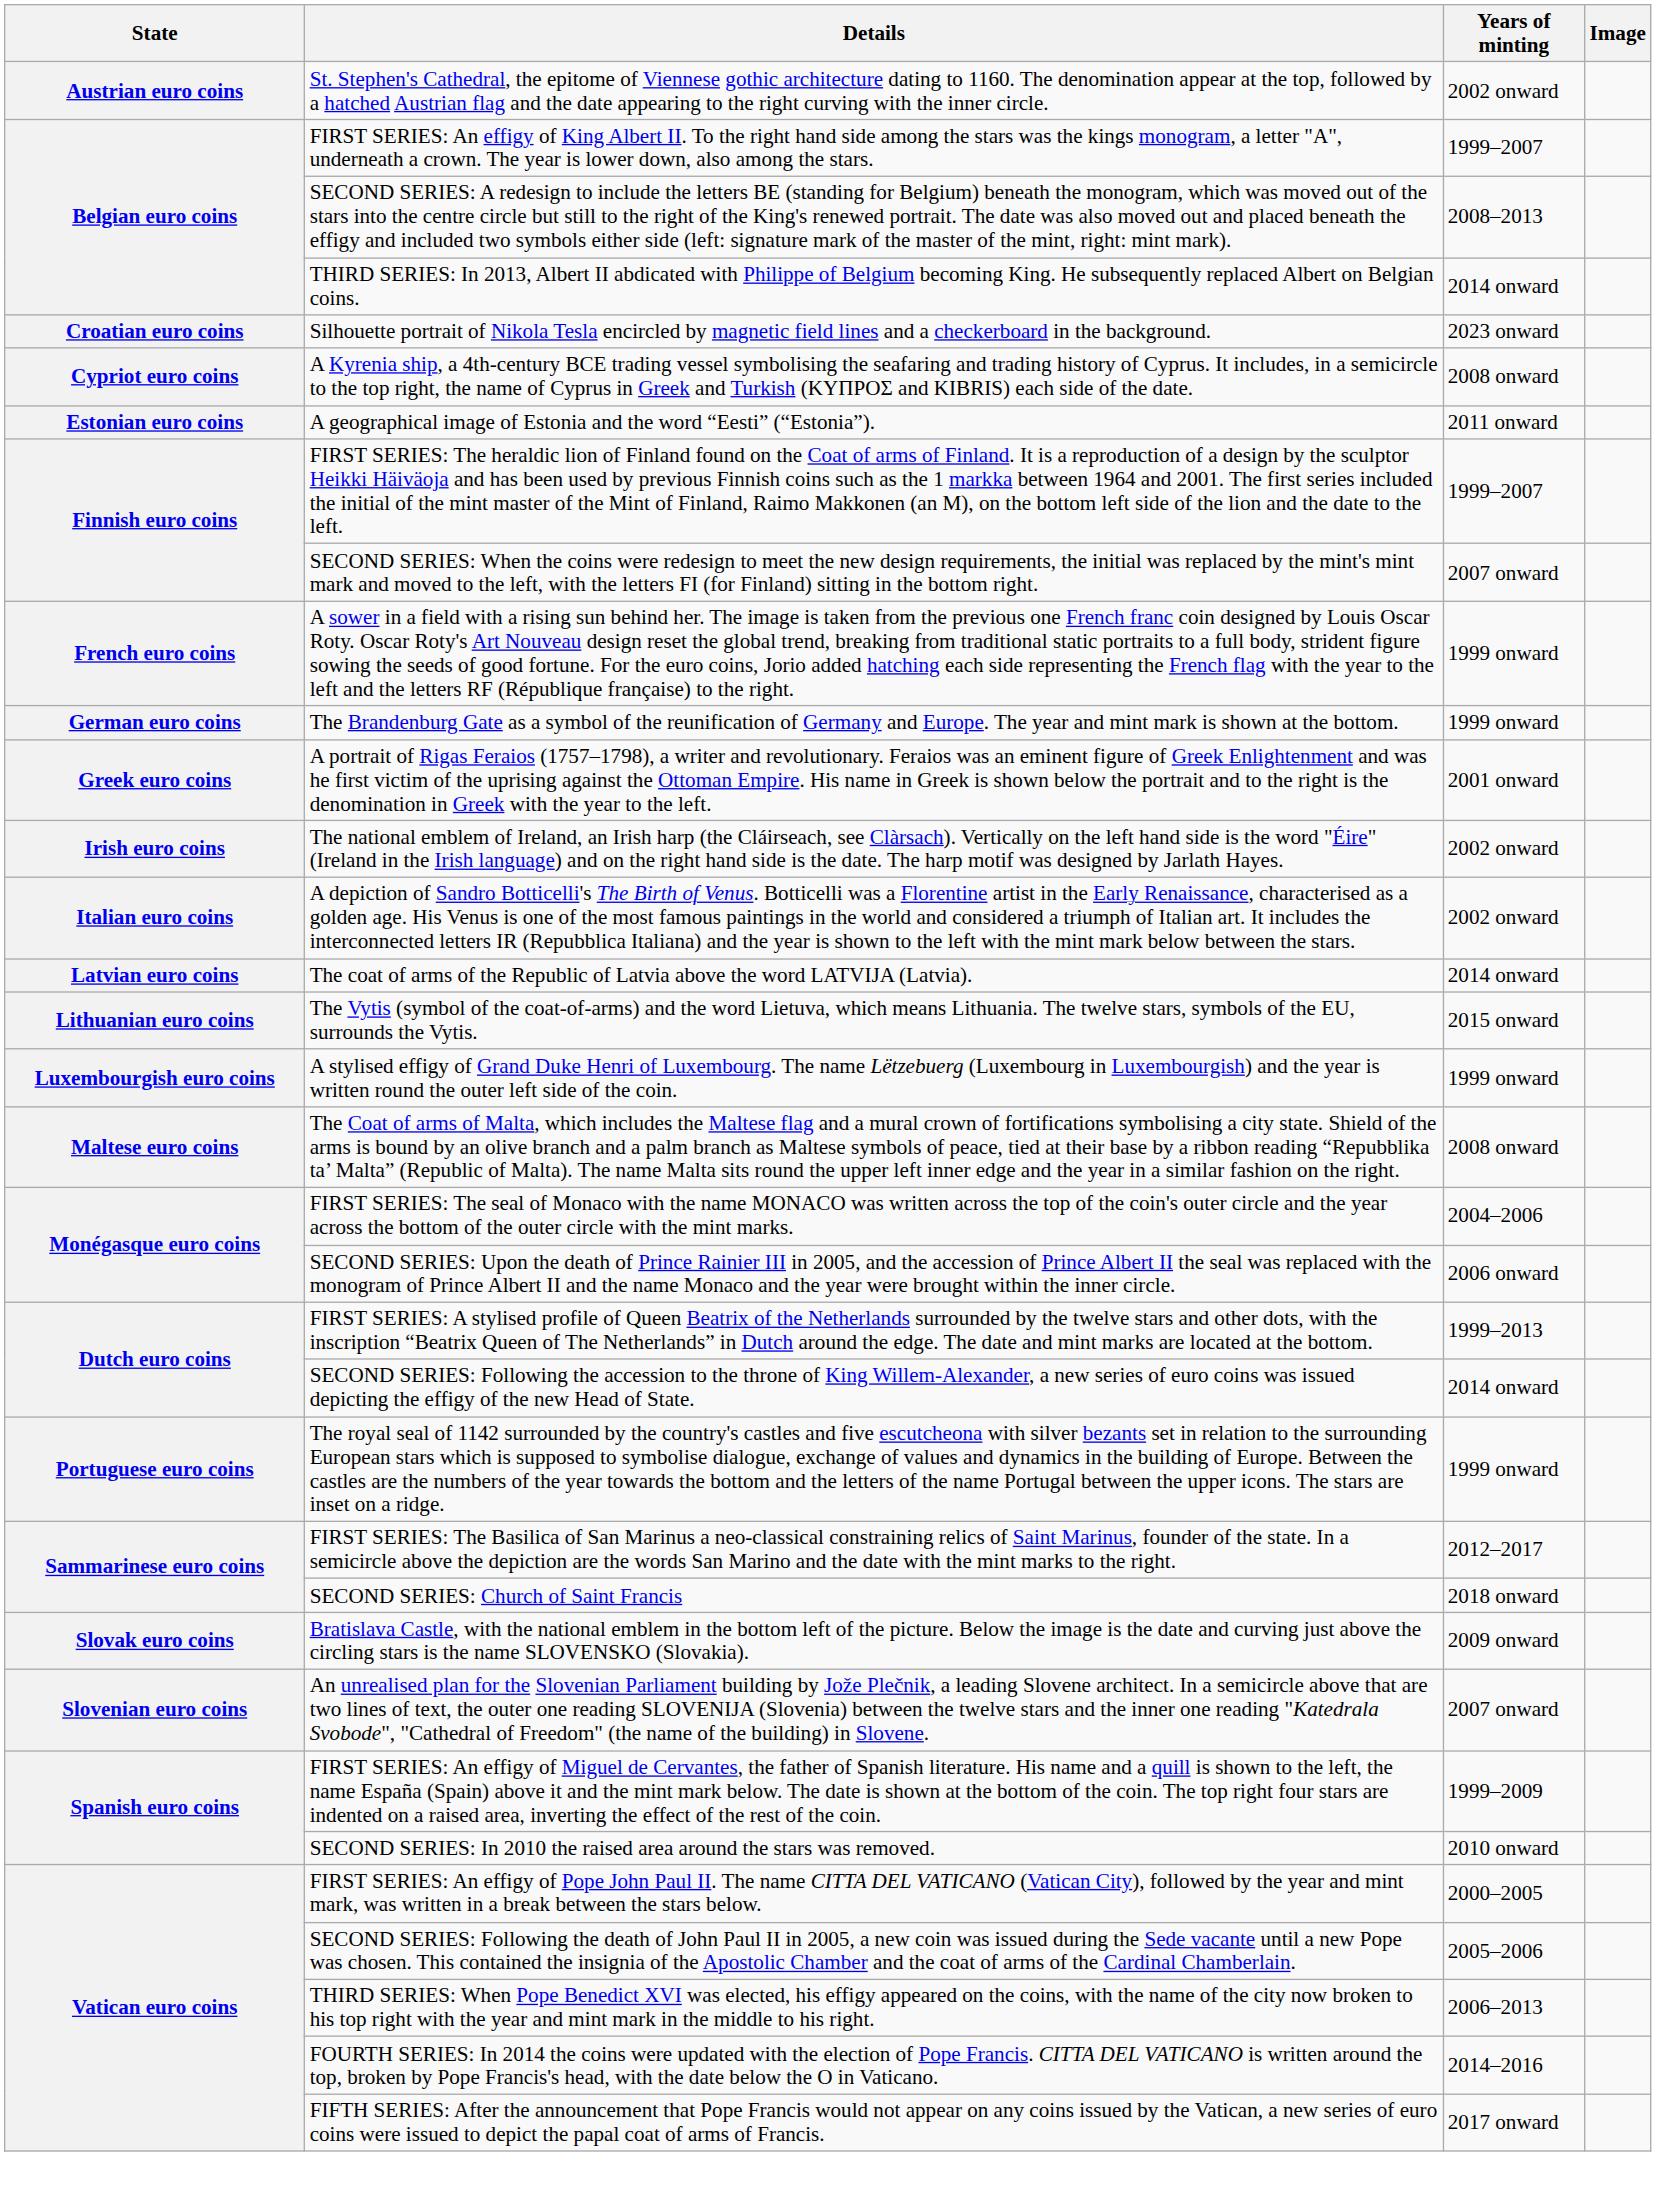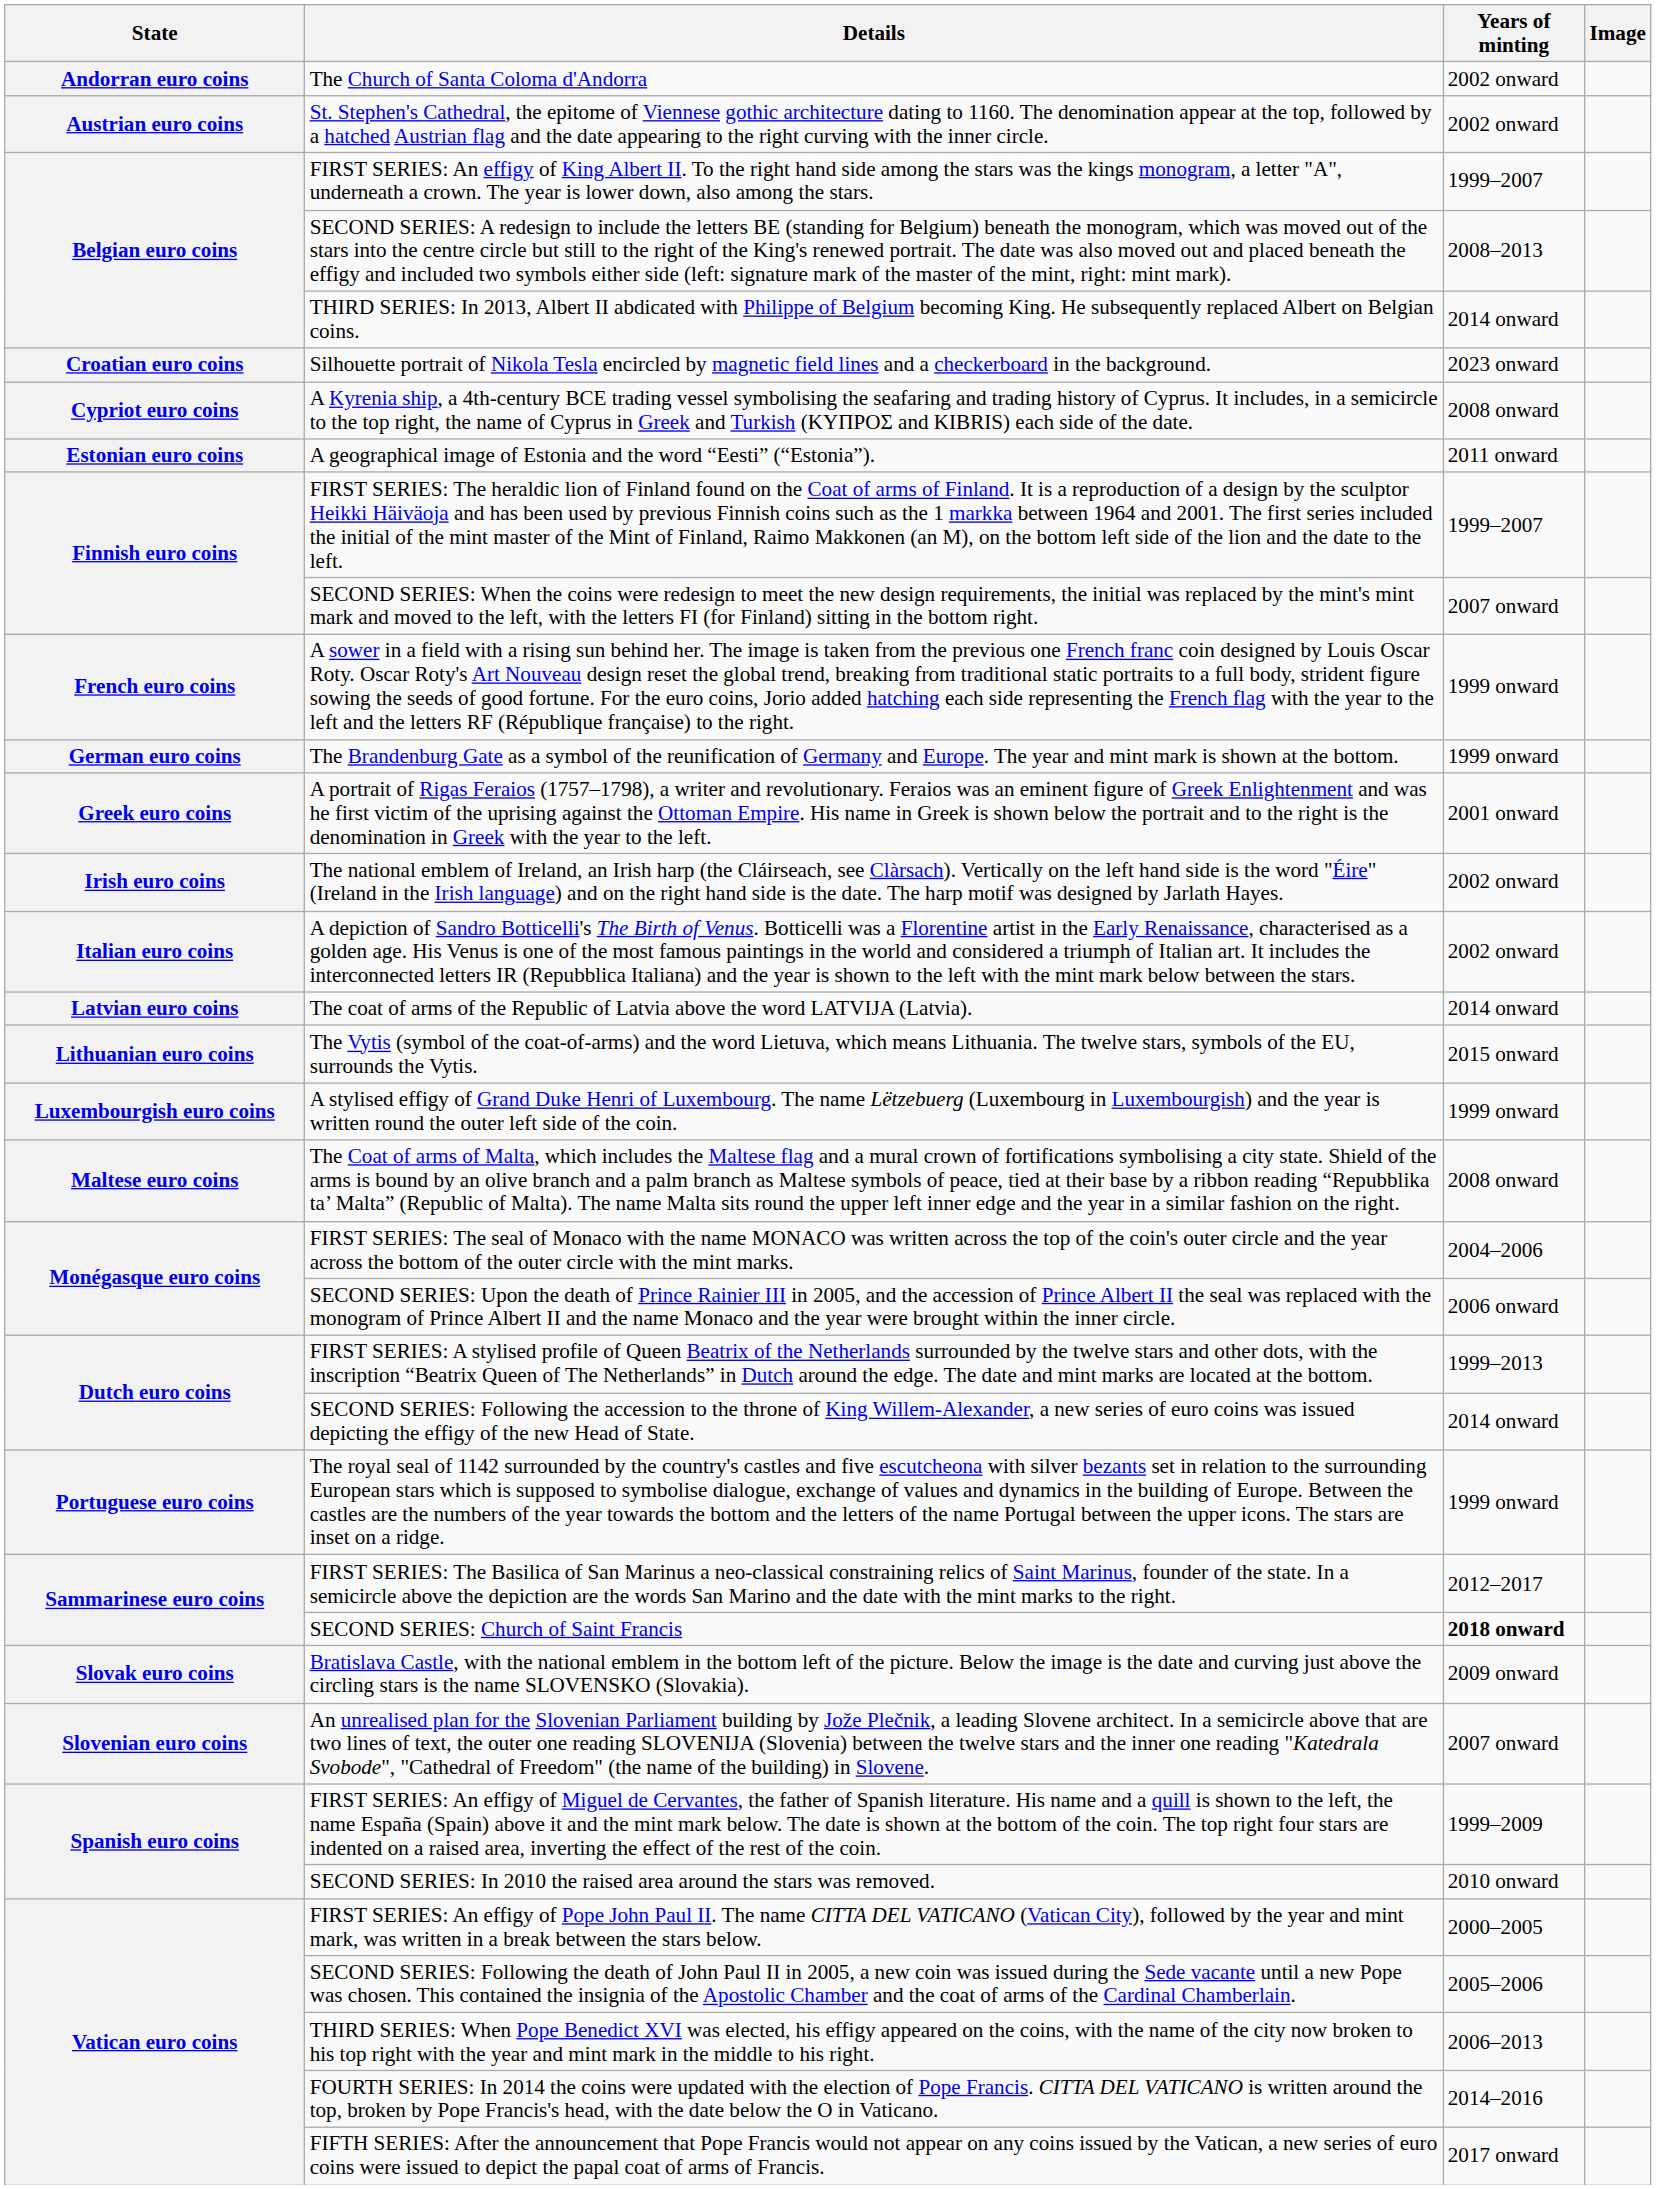 <table class="wikitable">
 <tr>
 <th width=220px>State</th>
 <th>Details</th>
 <th width=100px>Years of minting</th>
 <th>Image</th>
+</tr>
+<tr>
+<th> <a href='#'>Andorran euro coins</a></th>
+<td>The <a href='#'>Church of Santa Coloma d'Andorra</a></td>
+<td>2002 onward</td>
+<td></td>
 </tr>
 <tr>
 <th> <a href='#'>Austrian euro coins</a></th>
 <td><a href='#'>St. Stephen's Cathedral</a>, the epitome of <a href='#'>Viennese</a> <a href='#'>gothic architecture</a> dating to 1160. The denomination appear at the top, followed by a <a href='#'>hatched</a> <a href='#'>Austrian flag</a> and the date appearing to the right curving with the inner circle.</td>
 <td>2002 onward</td>
 <td></td>
 </tr>
 <tr>
 <th rowspan=3> <a href='#'>Belgian euro coins</a></th>
 <td>FIRST SERIES: An <a href='#'>effigy</a> of <a href='#'>King Albert II</a>. To the right hand side among the stars was the kings <a href='#'>monogram</a>, a letter "A", underneath a crown. The year is lower down, also among the stars.</td>
 <td>1999–2007</td>
 <td></td>
 </tr>
 <tr>
 <td>SECOND SERIES: A redesign to include the letters BE (standing for Belgium) beneath the monogram, which was moved out of the stars into the centre circle but still to the right of the King's renewed portrait. The date was also moved out and placed beneath the effigy and included two symbols either side (left: signature mark of the master of the mint, right: mint mark).</td>
 <td>2008–2013</td>
 <td></td>
 </tr>
 <tr>
 <td>THIRD SERIES: In 2013, Albert II abdicated with <a href='#'>Philippe of Belgium</a> becoming King. He subsequently replaced Albert on Belgian coins.</td>
 <td>2014 onward</td>
 <td></td>
 </tr>
 <tr>
 <th> <a href='#'>Croatian euro coins</a></th>
 <td>Silhouette portrait of <a href='#'>Nikola Tesla</a> encircled by <a href='#'>magnetic field lines</a> and a <a href='#'>checkerboard</a> in the background.</td>
 <td>2023 onward</td>
 <td></td>
 </tr>
 <tr>
 <th> <a href='#'>Cypriot euro coins</a></th>
 <td>A <a href='#'>Kyrenia ship</a>, a 4th-century BCE trading vessel symbolising the seafaring and trading history of Cyprus. It includes, in a semicircle to the top right, the name of Cyprus in <a href='#'>Greek</a> and <a href='#'>Turkish</a> (ΚΥΠΡΟΣ and KIBRIS) each side of the date.</td>
 <td>2008 onward</td>
 <td></td>
 </tr>
 <tr>
 <th> <a href='#'>Estonian euro coins</a></th>
 <td>A geographical image of Estonia and the word “Eesti” (“Estonia”).</td>
 <td>2011 onward</td>
 <td></td>
 </tr>
 <tr>
 <th rowspan=2> <a href='#'>Finnish euro coins</a></th>
 <td>FIRST SERIES: The heraldic lion of Finland found on the <a href='#'>Coat of arms of Finland</a>. It is a reproduction of a design by the sculptor <a href='#'>Heikki Häiväoja</a> and has been used by previous Finnish coins such as the 1 <a href='#'>markka</a> between 1964 and 2001. The first series included the initial of the mint master of the Mint of Finland, Raimo Makkonen (an M), on the bottom left side of the lion and the date to the left.</td>
 <td>1999–2007</td>
 <td></td>
 </tr>
 <tr>
 <td>SECOND SERIES: When the coins were redesign to meet the new design requirements, the initial was replaced by the mint's mint mark and moved to the left, with the letters FI (for Finland) sitting in the bottom right.</td>
 <td>2007 onward</td>
 <td></td>
 </tr>
 <tr>
 <th> <a href='#'>French euro coins</a></th>
 <td>A <a href='#'>sower</a> in a field with a rising sun behind her. The image is taken from the previous one <a href='#'>French franc</a> coin designed by Louis Oscar Roty. Oscar Roty's <a href='#'>Art Nouveau</a> design reset the global trend, breaking from traditional static portraits to a full body, strident figure sowing the seeds of good fortune. For the euro coins, Jorio added <a href='#'>hatching</a> each side representing the <a href='#'>French flag</a> with the year to the left and the letters RF (République française) to the right.</td>
 <td>1999 onward</td>
 <td></td>
 </tr>
 <tr>
 <th> <a href='#'>German euro coins</a></th>
 <td>The <a href='#'>Brandenburg Gate</a> as a symbol of the reunification of <a href='#'>Germany</a> and <a href='#'>Europe</a>. The year and mint mark is shown at the bottom.</td>
 <td>1999 onward</td>
 <td></td>
 </tr>
 <tr>
 <th> <a href='#'>Greek euro coins</a></th>
 <td>A portrait of <a href='#'>Rigas Feraios</a> (1757–1798), a writer and revolutionary. Feraios was an eminent figure of <a href='#'>Greek Enlightenment</a> and was he first victim of the uprising against the <a href='#'>Ottoman Empire</a>. His name in Greek is shown below the portrait and to the right is the denomination in <a href='#'>Greek</a> with the year to the left.</td>
 <td>2001 onward</td>
 <td></td>
 </tr>
 <tr>
 <th> <a href='#'>Irish euro coins</a></th>
 <td>The national emblem of Ireland, an Irish harp (the Cláirseach, see <a href='#'>Clàrsach</a>). Vertically on the left hand side is the word "<a href='#'>Éire</a>" (Ireland in the <a href='#'>Irish language</a>) and on the right hand side is the date. The harp motif was designed by Jarlath Hayes.</td>
 <td>2002 onward</td>
 <td></td>
 </tr>
 <tr>
 <th> <a href='#'>Italian euro coins</a></th>
 <td>A depiction of <a href='#'>Sandro Botticelli</a>'s <em><a href='#'>The Birth of Venus</a></em>. Botticelli was a <a href='#'>Florentine</a> artist in the <a href='#'>Early Renaissance</a>, characterised as a golden age. His Venus is one of the most famous paintings in the world and considered a triumph of Italian art. It includes the interconnected letters IR (Repubblica Italiana) and the year is shown to the left with the mint mark below between the stars.</td>
 <td>2002 onward</td>
 <td></td>
 </tr>
 <tr>
 <th> <a href='#'>Latvian euro coins</a></th>
 <td>The coat of arms of the Republic of Latvia above the word LATVIJA (Latvia).</td>
 <td>2014 onward</td>
 <td></td>
 </tr>
 <tr>
 <th> <a href='#'>Lithuanian euro coins</a></th>
 <td>The <a href='#'>Vytis</a> (symbol of the coat-of-arms) and the word Lietuva, which means Lithuania. The twelve stars, symbols of the EU, surrounds the Vytis.</td>
 <td>2015 onward</td>
 <td></td>
 </tr>
 <tr>
 <th> <a href='#'>Luxembourgish euro coins</a></th>
 <td>A stylised effigy of <a href='#'>Grand Duke Henri of Luxembourg</a>. The name <em>Lëtzebuerg</em> (Luxembourg in <a href='#'>Luxembourgish</a>) and the year is written round the outer left side of the coin.</td>
 <td>1999 onward</td>
 <td></td>
 </tr>
 <tr>
 <th> <a href='#'>Maltese euro coins</a></th>
 <td>The <a href='#'>Coat of arms of Malta</a>, which includes the <a href='#'>Maltese flag</a> and a mural crown of fortifications symbolising a city state. Shield of the arms is bound by an olive branch and a palm branch as Maltese symbols of peace, tied at their base by a ribbon reading “Repubblika ta’ Malta” (Republic of Malta). The name Malta sits round the upper left inner edge and the year in a similar fashion on the right.</td>
 <td>2008 onward</td>
 <td></td>
 </tr>
 <tr>
 <th rowspan=2> <a href='#'>Monégasque euro coins</a></th>
 <td>FIRST SERIES: The seal of Monaco with the name MONACO was written across the top of the coin's outer circle and the year across the bottom of the outer circle with the mint marks.</td>
 <td>2004–2006</td>
 <td></td>
 </tr>
 <tr>
 <td>SECOND SERIES: Upon the death of <a href='#'>Prince Rainier III</a> in 2005, and the accession of <a href='#'>Prince Albert II</a> the seal was replaced with the monogram of Prince Albert II and the name Monaco and the year were brought within the inner circle.</td>
 <td>2006 onward</td>
 <td></td>
 </tr>
 <tr>
 <th rowspan=2> <a href='#'>Dutch euro coins</a></th>
 <td>FIRST SERIES: A stylised profile of Queen <a href='#'>Beatrix of the Netherlands</a> surrounded by the twelve stars and other dots, with the inscription “Beatrix Queen of The Netherlands” in <a href='#'>Dutch</a> around the edge. The date and mint marks are located at the bottom.</td>
 <td>1999–2013</td>
 <td></td>
 </tr>
 <tr>
 <td>SECOND SERIES: Following the accession to the throne of <a href='#'>King Willem-Alexander</a>, a new series of euro coins was issued depicting the effigy of the new Head of State.</td>
 <td>2014 onward</td>
 <td></td>
 </tr>
 <tr>
 <th> <a href='#'>Portuguese euro coins</a></th>
 <td>The royal seal of 1142 surrounded by the country's castles and five <a href='#'>escutcheona</a> with silver <a href='#'>bezants</a> set in relation to the surrounding European stars which is supposed to symbolise dialogue, exchange of values and dynamics in the building of Europe. Between the castles are the numbers of the year towards the bottom and the letters of the name Portugal between the upper icons. The stars are inset on a ridge.</td>
 <td>1999 onward</td>
 <td></td>
 </tr>
 <tr>
 <th rowspan=2> <a href='#'>Sammarinese euro coins</a></th>
 <td>FIRST SERIES: The Basilica of San Marinus a neo-classical constraining relics of <a href='#'>Saint Marinus</a>, founder of the state. In a semicircle above the depiction are the words San Marino and the date with the mint marks to the right.</td>
 <td>2012–2017</td>
 <td></td>
 </tr>
 <tr>
 <td>SECOND SERIES: <a href='#'>Church of Saint Francis</a></td>
-<td>2018 onward</td>
+<td><strong>2018 onward</strong></td>
 <td></td>
 </tr>
 <tr>
 <th> <a href='#'>Slovak euro coins</a></th>
 <td><a href='#'>Bratislava Castle</a>, with the national emblem in the bottom left of the picture. Below the image is the date and curving just above the circling stars is the name SLOVENSKO (Slovakia).</td>
 <td>2009 onward</td>
 <td></td>
 </tr>
 <tr>
 <th> <a href='#'>Slovenian euro coins</a></th>
 <td>An <a href='#'>unrealised plan for the</a> <a href='#'>Slovenian Parliament</a> building by <a href='#'>Jože Plečnik</a>, a leading Slovene architect. In a semicircle above that are two lines of text, the outer one reading SLOVENIJA (Slovenia) between the twelve stars and the inner one reading "<em>Katedrala Svobode</em>", "Cathedral of Freedom" (the name of the building) in <a href='#'>Slovene</a>.</td>
 <td>2007 onward</td>
 <td></td>
 </tr>
 <tr>
 <th rowspan=2> <a href='#'>Spanish euro coins</a></th>
 <td>FIRST SERIES: An effigy of <a href='#'>Miguel de Cervantes</a>, the father of Spanish literature. His name and a <a href='#'>quill</a> is shown to the left, the name España (Spain) above it and the mint mark below. The date is shown at the bottom of the coin. The top right four stars are indented on a raised area, inverting the effect of the rest of the coin.</td>
 <td>1999–2009</td>
 <td><br></td>
 </tr>
 <tr>
 <td>SECOND SERIES: In 2010 the raised area around the stars was removed.</td>
 <td>2010 onward</td>
 <td></td>
 </tr>
 <tr>
 <th rowspan=5> <a href='#'>Vatican euro coins</a></th>
 <td>FIRST SERIES: An effigy of <a href='#'>Pope John Paul II</a>. The name <em>CITTA DEL VATICANO</em> (<a href='#'>Vatican City</a>), followed by the year and mint mark, was written in a break between the stars below.</td>
 <td>2000–2005</td>
 <td></td>
 </tr>
 <tr>
 <td>SECOND SERIES: Following the death of John Paul II in 2005, a new coin was issued during the <a href='#'>Sede vacante</a> until a new Pope was chosen. This contained the insignia of the <a href='#'>Apostolic Chamber</a> and the coat of arms of the <a href='#'>Cardinal Chamberlain</a>.</td>
 <td>2005–2006</td>
 <td></td>
 </tr>
 <tr>
 <td>THIRD SERIES: When <a href='#'>Pope Benedict XVI</a> was elected, his effigy appeared on the coins, with the name of the city now broken to his top right with the year and mint mark in the middle to his right.</td>
 <td>2006–2013</td>
 <td></td>
 </tr>
 <tr>
 <td>FOURTH SERIES: In 2014 the coins were updated with the election of <a href='#'>Pope Francis</a>. <em>CITTA DEL VATICANO</em> is written around the top, broken by Pope Francis's head, with the date below the O in Vaticano.</td>
 <td>2014–2016</td>
 <td></td>
 </tr>
 <tr>
 <td>FIFTH SERIES: After the announcement that Pope Francis would not appear on any coins issued by the Vatican, a new series of euro coins were issued to depict the papal coat of arms of Francis.</td>
 <td>2017 onward</td>
 <td></td>
 </tr>
 </table>
